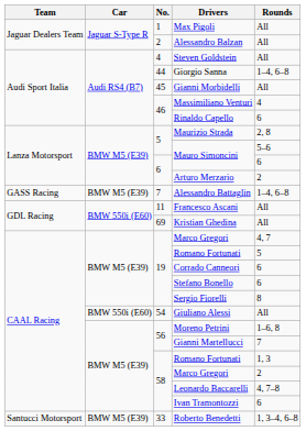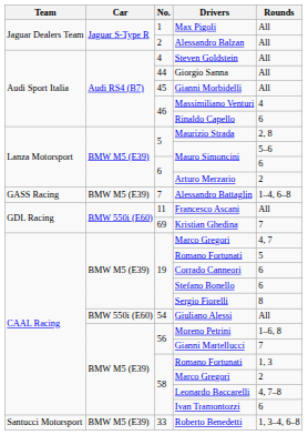 <table class="wikitable sortable" style="font-size: 85%;">
 <tr>
 <th>Team</th>
 <th>Car</th>
 <th>No.</th>
 <th>Drivers</th>
 <th>Rounds</th>
 </tr>
 <tr>
 <td rowspan=2> Jaguar Dealers Team</td>
 <td rowspan=2><a href='#'>Jaguar S-Type R</a></td>
 <td>1</td>
 <td> <a href='#'>Max Pigoli</a></td>
 <td>All</td>
 </tr>
 <tr>
 <td>2</td>
 <td> <a href='#'>Alessandro Balzan</a></td>
 <td>All</td>
 </tr>
 <tr>
 <td rowspan=5> Audi Sport Italia</td>
 <td rowspan=5><a href='#'>Audi RS4 (B7)</a></td>
 <td>4</td>
 <td> <a href='#'>Steven Goldstein</a></td>
 <td>All</td>
 </tr>
 <tr>
 <td>44</td>
 <td> Giorgio Sanna</td>
-<td>1–4, 6–8</td>
+<td>All</td>
 </tr>
 <tr>
 <td>45</td>
 <td> <a href='#'>Gianni Morbidelli</a></td>
 <td>All</td>
 </tr>
 <tr>
 <td rowspan=2>46</td>
 <td> <a href='#'>Massimiliano Venturi</a></td>
 <td>4</td>
 </tr>
 <tr>
 <td> <a href='#'>Rinaldo Capello</a></td>
 <td>6</td>
 </tr>
 <tr>
 <td rowspan=4> Lanza Motorsport</td>
 <td rowspan=4><a href='#'>BMW M5 (E39)</a></td>
 <td rowspan=2>5</td>
 <td> <a href='#'>Maurizio Strada</a></td>
 <td>2, 8</td>
 </tr>
 <tr>
 <td rowspan=2> <a href='#'>Mauro Simoncini</a></td>
 <td>5–6</td>
 </tr>
 <tr>
 <td rowspan=2>6</td>
 <td>6</td>
 </tr>
 <tr>
 <td> <a href='#'>Arturo Merzario</a></td>
 <td>2</td>
 </tr>
 <tr>
 <td> GASS Racing</td>
 <td>BMW M5 (E39)</td>
 <td>7</td>
 <td> <a href='#'>Alessandro Battaglin</a></td>
 <td>1–4, 6–8</td>
 </tr>
 <tr>
 <td rowspan=2> GDL Racing</td>
 <td rowspan=2><a href='#'>BMW 550i (E60)</a></td>
 <td>11</td>
 <td> <a href='#'>Francesco Ascani</a></td>
 <td>All</td>
 </tr>
 <tr>
 <td>69</td>
 <td> <a href='#'>Kristian Ghedina</a></td>
-<td>All</td>
+<td>7</td>
 </tr>
 <tr>
 <td rowspan=12> <a href='#'>CAAL Racing</a></td>
 <td rowspan=5>BMW M5 (E39)</td>
 <td rowspan=5>19</td>
 <td> <a href='#'>Marco Gregori</a></td>
 <td>4, 7</td>
 </tr>
 <tr>
 <td> <a href='#'>Romano Fortunati</a></td>
 <td>5</td>
 </tr>
 <tr>
 <td> <a href='#'>Corrado Canneori</a></td>
 <td>6</td>
 </tr>
 <tr>
 <td> <a href='#'>Stefano Bonello</a></td>
 <td>6</td>
 </tr>
 <tr>
 <td> <a href='#'>Sergio Fiorelli</a></td>
 <td>8</td>
 </tr>
 <tr>
 <td>BMW 550i (E60)</td>
 <td>54</td>
 <td> <a href='#'>Giuliano Alessi</a></td>
 <td>All</td>
 </tr>
 <tr>
 <td rowspan=6>BMW M5 (E39)</td>
 <td rowspan=2>56</td>
 <td> <a href='#'>Moreno Petrini</a></td>
 <td>1–6, 8</td>
 </tr>
 <tr>
 <td> <a href='#'>Gianni Martellucci</a></td>
 <td>7</td>
 </tr>
 <tr>
 <td rowspan=4>58</td>
 <td> <a href='#'>Romano Fortunati</a></td>
 <td>1, 3</td>
 </tr>
 <tr>
 <td> <a href='#'>Marco Gregori</a></td>
 <td>2</td>
 </tr>
 <tr>
 <td> <a href='#'>Leonardo Baccarelli</a></td>
 <td>4, 7–8</td>
 </tr>
 <tr>
 <td> <a href='#'>Ivan Tramontozzi</a></td>
 <td>6</td>
 </tr>
 <tr>
 <td> Santucci Motorsport</td>
 <td>BMW M5 (E39)</td>
 <td>33</td>
 <td> <a href='#'>Roberto Benedetti</a></td>
 <td>1, 3–4, 6–8</td>
 </tr>
 </table>
